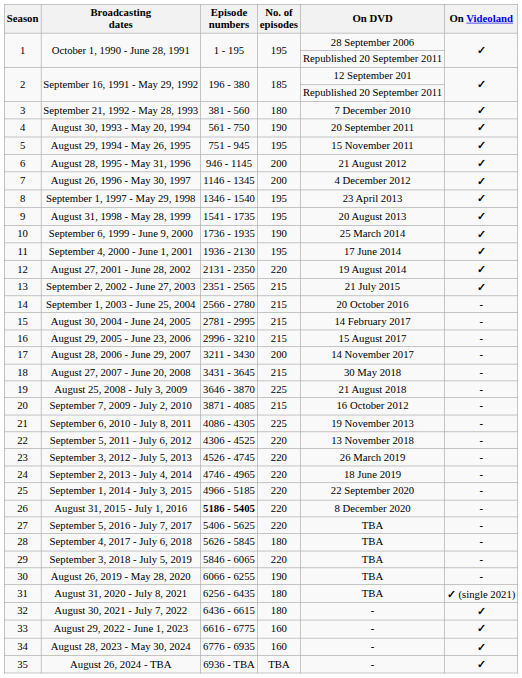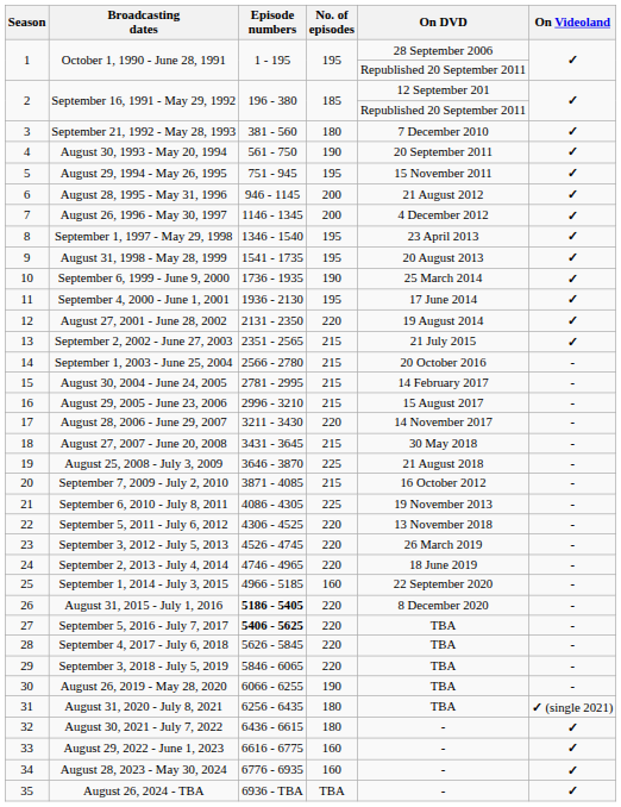 <table class="wikitable">
 <tr>
 <th>Season</th>
 <th>Broadcasting<br>dates</th>
 <th>Episode<br>numbers</th>
 <th>No. of<br>episodes</th>
 <th>On DVD</th>
 <th>On <a href='#'>Videoland</a></th>
 </tr>
 <tr>
 <td rowspan="2" align="center">1</td>
 <td rowspan="2" align="center">October 1, 1990 - June 28, 1991</td>
 <td rowspan="2" align="center">1 - 195</td>
 <td rowspan="2" align="center">195</td>
 <td align="center">28 September 2006</td>
 <td rowspan="2" align="center"><strong>✓</strong></td>
 </tr>
 <tr>
 <td align="center">Republished 20 September 2011</td>
 </tr>
 <tr>
 <td rowspan="2" align="center">2</td>
 <td rowspan="2" align="center">September 16, 1991 - May 29, 1992</td>
 <td rowspan="2" align="center">196 - 380</td>
 <td rowspan="2" align="center">185</td>
 <td align="center">12 September 201</td>
 <td rowspan="2" align="center"><strong>✓</strong></td>
 </tr>
 <tr>
 <td align="center">Republished 20 September 2011</td>
 </tr>
 <tr>
 <td align="center">3</td>
 <td align="center">September 21, 1992 - May 28, 1993</td>
 <td align="center">381 - 560</td>
 <td align="center">180</td>
 <td align="center">7 December 2010</td>
 <td align="center"><strong>✓</strong></td>
 </tr>
 <tr>
 <td align="center">4</td>
 <td align="center">August 30, 1993 - May 20, 1994</td>
 <td align="center">561 - 750</td>
 <td align="center">190</td>
 <td align="center">20 September 2011</td>
 <td align="center"><strong>✓</strong></td>
 </tr>
 <tr>
 <td align="center">5</td>
 <td align="center">August 29, 1994 - May 26, 1995</td>
 <td align="center">751 - 945</td>
 <td align="center">195</td>
 <td align="center">15 November 2011</td>
 <td align="center"><strong>✓</strong></td>
 </tr>
 <tr>
 <td align="center">6</td>
 <td align="center">August 28, 1995 - May 31, 1996</td>
 <td align="center">946 - 1145</td>
 <td align="center">200</td>
 <td align="center">21 August 2012</td>
 <td align="center"><strong>✓</strong></td>
 </tr>
 <tr>
 <td align="center">7</td>
 <td align="center">August 26, 1996 - May 30, 1997</td>
 <td align="center">1146 - 1345</td>
 <td align="center">200</td>
 <td align="center">4 December 2012</td>
 <td align="center"><strong>✓</strong></td>
 </tr>
 <tr>
 <td align="center">8</td>
 <td align="center">September 1, 1997 - May 29, 1998</td>
 <td align="center">1346 - 1540</td>
 <td align="center">195</td>
 <td align="center">23 April 2013</td>
 <td align="center"><strong>✓</strong></td>
 </tr>
 <tr>
 <td align="center">9</td>
 <td align="center">August 31, 1998 - May 28, 1999</td>
 <td align="center">1541 - 1735</td>
 <td align="center">195</td>
 <td align="center">20 August 2013</td>
 <td align="center"><strong>✓</strong></td>
 </tr>
 <tr>
 <td align="center">10</td>
 <td align="center">September 6, 1999 - June 9, 2000</td>
 <td align="center">1736 - 1935</td>
 <td align="center">190</td>
 <td align="center">25 March 2014</td>
 <td align="center"><strong>✓</strong></td>
 </tr>
 <tr>
 <td align="center">11</td>
 <td align="center">September 4, 2000 - June 1, 2001</td>
 <td align="center">1936 - 2130</td>
 <td align="center">195</td>
 <td align="center">17 June 2014</td>
 <td align="center"><strong>✓</strong></td>
 </tr>
 <tr>
 <td align="center">12</td>
 <td align="center">August 27, 2001 - June 28, 2002</td>
 <td align="center">2131 - 2350</td>
 <td align="center">220</td>
 <td align="center">19 August 2014</td>
 <td align="center"><strong>✓</strong></td>
 </tr>
 <tr>
 <td align="center">13</td>
 <td align="center">September 2, 2002 - June 27, 2003</td>
 <td align="center">2351 - 2565</td>
 <td align="center">215</td>
 <td align="center">21 July 2015</td>
 <td align="center"><strong>✓</strong></td>
 </tr>
 <tr>
 <td align="center">14</td>
 <td align="center">September 1, 2003 - June 25, 2004</td>
 <td align="center">2566 - 2780</td>
 <td align="center">215</td>
 <td align="center">20 October 2016</td>
 <td align="center"><strong>-</strong></td>
 </tr>
 <tr>
 <td align="center">15</td>
 <td align="center">August 30, 2004 - June 24, 2005</td>
 <td align="center">2781 - 2995</td>
 <td align="center">215</td>
 <td align="center">14 February 2017</td>
 <td align="center"><strong>-</strong></td>
 </tr>
 <tr>
 <td align="center">16</td>
 <td align="center">August 29, 2005 - June 23, 2006</td>
 <td align="center">2996 - 3210</td>
 <td align="center">215</td>
 <td align="center">15 August 2017</td>
 <td align="center"><strong>-</strong></td>
 </tr>
 <tr>
 <td align="center">17</td>
 <td align="center">August 28, 2006 - June 29, 2007</td>
 <td align="center">3211 - 3430</td>
-<td align="center">200</td>
+<td align="center">220</td>
 <td align="center">14 November 2017</td>
 <td align="center"><strong>-</strong></td>
 </tr>
 <tr>
 <td align="center">18</td>
 <td align="center">August 27, 2007 - June 20, 2008</td>
 <td align="center">3431 - 3645</td>
 <td align="center">215</td>
 <td align="center">30 May 2018</td>
 <td align="center"><strong>-</strong></td>
 </tr>
 <tr>
 <td align="center">19</td>
 <td align="center">August 25, 2008 - July 3, 2009</td>
 <td align="center">3646 - 3870</td>
 <td align="center">225</td>
 <td align="center">21 August 2018</td>
 <td align="center"><strong>-</strong></td>
 </tr>
 <tr>
 <td align="center">20</td>
 <td align="center">September 7, 2009 - July 2, 2010</td>
 <td align="center">3871 - 4085</td>
 <td align="center">215</td>
 <td align="center">16 October 2012</td>
 <td align="center"><strong>-</strong></td>
 </tr>
 <tr>
 <td align="center">21</td>
 <td align="center">September 6, 2010 - July 8, 2011</td>
 <td align="center">4086 - 4305</td>
 <td align="center">225</td>
 <td align="center">19 November 2013</td>
 <td align="center"><strong>-</strong></td>
 </tr>
 <tr>
 <td align="center">22</td>
 <td align="center">September 5, 2011 - July 6, 2012</td>
 <td align="center">4306 - 4525</td>
 <td align="center">220</td>
 <td align="center">13 November 2018</td>
 <td align="center"><strong>-</strong></td>
 </tr>
 <tr>
 <td align="center">23</td>
 <td align="center">September 3, 2012 - July 5, 2013</td>
 <td align="center">4526 - 4745</td>
 <td align="center">220</td>
 <td align="center">26 March 2019</td>
 <td align="center"><strong>-</strong></td>
 </tr>
 <tr>
 <td align="center">24</td>
 <td align="center">September 2, 2013 - July 4, 2014</td>
 <td align="center">4746 - 4965</td>
 <td align="center">220</td>
 <td align="center">18 June 2019</td>
 <td align="center"><strong>-</strong></td>
 </tr>
 <tr>
 <td align="center">25</td>
 <td align="center">September 1, 2014 - July 3, 2015</td>
 <td align="center">4966 - 5185</td>
-<td align="center">220</td>
+<td align="center">160</td>
 <td align="center">22 September 2020</td>
 <td align="center"><strong>-</strong></td>
 </tr>
 <tr>
 <td align="center">26</td>
 <td align="center">August 31, 2015 - July 1, 2016</td>
 <td align="center"><strong>5186 - 5405</strong></td>
 <td align="center">220</td>
 <td align="center">8 December 2020</td>
 <td align="center"><strong>-</strong></td>
 </tr>
 <tr>
 <td align="center">27</td>
 <td align="center">September 5, 2016 - July 7, 2017</td>
-<td align="center">5406 - 5625</td>
+<td align="center"><strong>5406 - 5625</strong></td>
 <td align="center">220</td>
 <td align="center">TBA</td>
 <td align="center"><strong>-</strong></td>
 </tr>
 <tr>
 <td align="center">28</td>
 <td align="center">September 4, 2017 - July 6, 2018</td>
 <td align="center">5626 - 5845</td>
-<td align="center">180</td>
+<td align="center">220</td>
 <td align="center">TBA</td>
 <td align="center"><strong>-</strong></td>
 </tr>
 <tr>
 <td align="center">29</td>
 <td align="center">September 3, 2018 - July 5, 2019</td>
 <td align="center">5846 - 6065</td>
 <td align="center">220</td>
 <td align="center">TBA</td>
 <td align="center"><strong>-</strong></td>
 </tr>
 <tr>
 <td align="center">30</td>
 <td align="center">August 26, 2019 - May 28, 2020</td>
 <td align="center">6066 - 6255</td>
 <td align="center">190</td>
 <td align="center">TBA</td>
 <td align="center"><strong>-</strong></td>
 </tr>
 <tr>
 <td align="center">31</td>
 <td align="center">August 31, 2020 - July 8, 2021</td>
 <td align="center">6256 - 6435</td>
 <td align="center">180</td>
 <td align="center">TBA</td>
 <td align="center"><strong>✓</strong> (single 2021)</td>
 </tr>
 <tr>
 <td align="center">32</td>
 <td align="center">August 30, 2021 - July 7, 2022</td>
 <td align="center">6436 - 6615</td>
 <td align="center">180</td>
 <td align="center"><strong>-</strong></td>
 <td align="center"><strong>✓</strong></td>
 </tr>
 <tr>
 <td align="center">33</td>
 <td align="center">August 29, 2022 - June 1, 2023</td>
 <td align="center">6616 - 6775</td>
 <td align="center">160</td>
 <td align="center"><strong>-</strong></td>
 <td align="center"><strong>✓</strong></td>
 </tr>
 <tr>
 <td align="center">34</td>
 <td align="center">August 28, 2023 - May 30, 2024</td>
 <td align="center">6776 - 6935</td>
 <td align="center">160</td>
 <td align="center"><strong>-</strong></td>
 <td align="center"><strong>✓</strong></td>
 </tr>
 <tr>
 <td align="center">35</td>
 <td align="center">August 26, 2024 - TBA</td>
 <td align="center">6936 - TBA</td>
 <td align="center">TBA</td>
 <td align="center"><strong>-</strong></td>
 <td align="center"><strong>✓</strong></td>
 </tr>
 </table>
